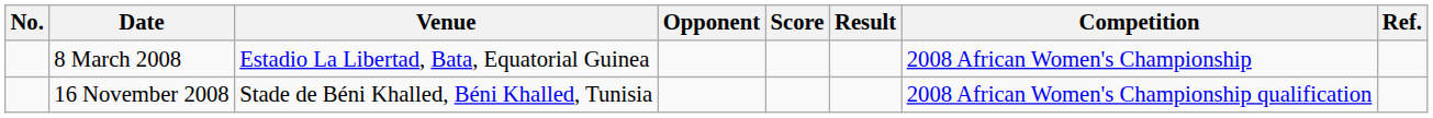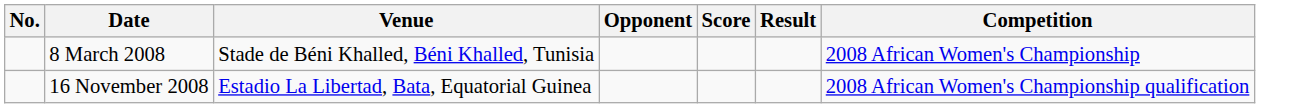 <table class="wikitable">
 <tr>
 <th>No.</th>
 <th>Date</th>
 <th>Venue</th>
 <th>Opponent</th>
 <th>Score</th>
 <th>Result</th>
 <th>Competition</th>
-<th>Ref.</th>
 </tr>
 <tr>
 <td></td>
 <td>8 March 2008</td>
+<td>Stade de Béni Khalled, <a href='#'>Béni Khalled</a>, Tunisia</td>
+<td></td>
+<td></td>
+<td></td>
+<td><a href='#'>2008 African Women's Championship</a></td>
+</tr>
+<tr>
+<td></td>
+<td>16 November 2008</td>
 <td><a href='#'>Estadio La Libertad</a>, <a href='#'>Bata</a>, Equatorial Guinea</td>
 <td></td>
 <td></td>
 <td></td>
-<td><a href='#'>2008 African Women's Championship</a></td>
-<td></td>
-</tr>
-<tr>
-<td></td>
-<td>16 November 2008</td>
-<td>Stade de Béni Khalled, <a href='#'>Béni Khalled</a>, Tunisia</td>
-<td></td>
-<td></td>
-<td></td>
 <td><a href='#'>2008 African Women's Championship qualification</a></td>
-<td></td>
 </tr>
 </table>
